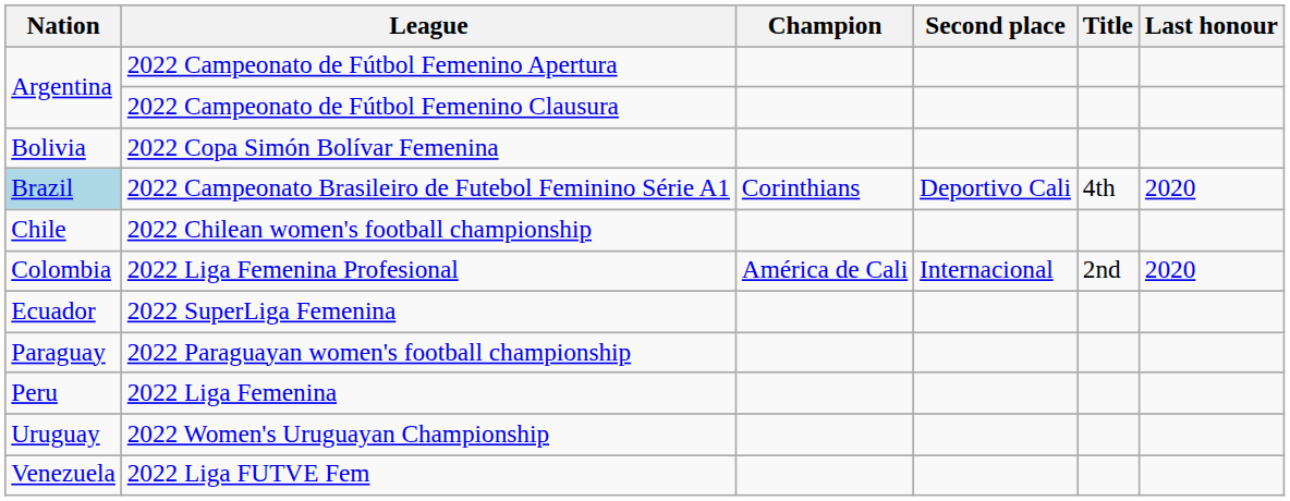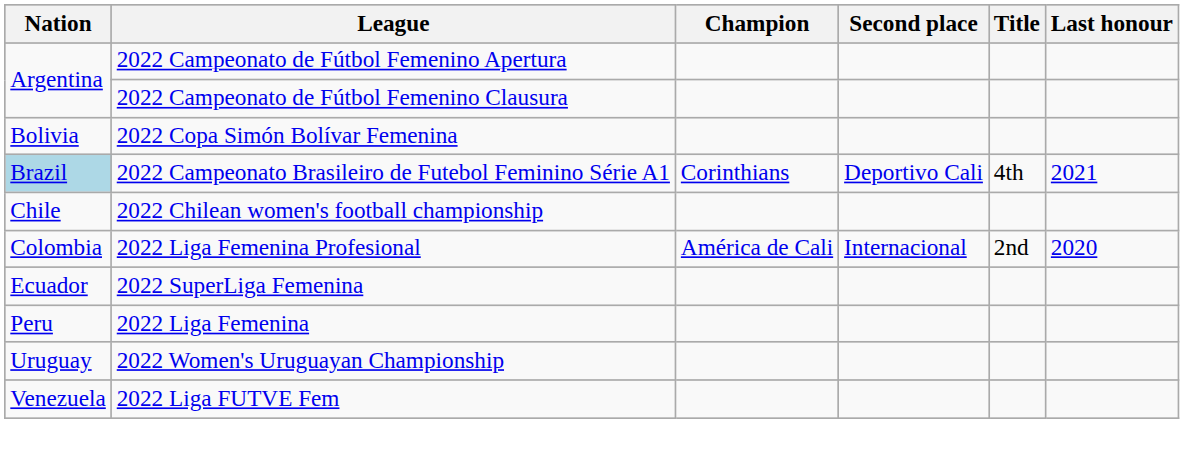 <table class=wikitable style="font-size:14px">
 <tr>
 <th>Nation</th>
 <th>League</th>
 <th>Champion</th>
 <th>Second place</th>
 <th data-sort-type="number">Title</th>
 <th>Last honour</th>
 </tr>
 <tr>
 <td rowspan=2> <a href='#'>Argentina</a></td>
 <td><a href='#'>2022 Campeonato de Fútbol Femenino Apertura</a></td>
 <td></td>
 <td></td>
 <td></td>
 <td></td>
 </tr>
 <tr>
 <td><a href='#'>2022 Campeonato de Fútbol Femenino Clausura</a></td>
 <td></td>
 <td></td>
 <td></td>
 <td></td>
 </tr>
 <tr>
 <td> <a href='#'>Bolivia</a></td>
 <td><a href='#'>2022 Copa Simón Bolívar Femenina</a></td>
 <td></td>
 <td></td>
 <td></td>
 <td></td>
 </tr>
 <tr>
 <td style="background: lightblue;"> <a href='#'>Brazil</a></td>
 <td><a href='#'>2022 Campeonato Brasileiro de Futebol Feminino Série A1</a></td>
 <td><a href='#'>Corinthians</a></td>
 <td><a href='#'>Deportivo Cali</a></td>
 <td>4th</td>
-<td><a href='#'>2020</a></td>
+<td><a href='#'>2021</a></td>
 </tr>
 <tr>
 <td> <a href='#'>Chile</a></td>
 <td><a href='#'>2022 Chilean women's football championship</a></td>
 <td></td>
 <td></td>
 <td></td>
 <td></td>
 </tr>
 <tr>
 <td> <a href='#'>Colombia</a></td>
 <td><a href='#'>2022 Liga Femenina Profesional</a></td>
 <td><a href='#'>América de Cali</a></td>
 <td><a href='#'>Internacional</a></td>
 <td>2nd</td>
 <td><a href='#'>2020</a></td>
 </tr>
 <tr>
 <td> <a href='#'>Ecuador</a></td>
 <td><a href='#'>2022 SuperLiga Femenina</a></td>
-<td></td>
-<td></td>
-<td></td>
-<td></td>
-</tr>
-<tr>
-<td> <a href='#'>Paraguay</a></td>
-<td><a href='#'>2022 Paraguayan women's football championship</a></td>
 <td></td>
 <td></td>
 <td></td>
 <td></td>
 </tr>
 <tr>
 <td> <a href='#'>Peru</a></td>
 <td><a href='#'>2022 Liga Femenina</a></td>
 <td></td>
 <td></td>
 <td></td>
 <td></td>
 </tr>
 <tr>
 <td> <a href='#'>Uruguay</a></td>
 <td><a href='#'>2022 Women's Uruguayan Championship</a></td>
 <td></td>
 <td></td>
 <td></td>
 <td></td>
 </tr>
 <tr>
 <td> <a href='#'>Venezuela</a></td>
 <td><a href='#'>2022 Liga FUTVE Fem</a></td>
 <td></td>
 <td></td>
 <td></td>
 <td></td>
 </tr>
 </table>
